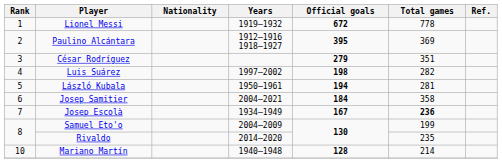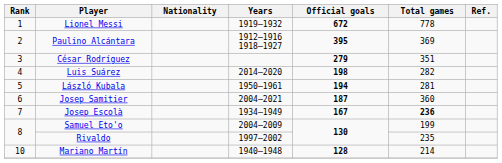 <table class="wikitable sortable" style=text-align:center;width:90%>
 <tr>
 <th>Rank</th>
 <th>Player</th>
 <th>Nationality</th>
 <th>Years</th>
 <th>Official goals</th>
 <th>Total games</th>
 <th>Ref.</th>
 </tr>
 <tr>
 <td>1</td>
 <td><a href='#'>Lionel Messi</a></td>
 <td align="left"></td>
 <td>1919–1932</td>
 <td><strong>672</strong></td>
 <td>778</td>
 <td></td>
 </tr>
 <tr>
 <td>2</td>
 <td><a href='#'>Paulino Alcántara</a></td>
 <td align="left"></td>
 <td>1912–1916<br>1918–1927</td>
 <td><strong>395</strong></td>
 <td>369</td>
 <td></td>
 </tr>
 <tr>
 <td>3</td>
 <td><a href='#'>César Rodríguez</a></td>
 <td align="left"></td>
 <td></td>
 <td><strong>279</strong></td>
 <td>351</td>
 <td></td>
 </tr>
 <tr>
 <td>4</td>
 <td><a href='#'>Luis Suárez</a></td>
 <td align="left"></td>
-<td>1997–2002</td>
+<td>2014–2020</td>
 <td><strong>198</strong></td>
 <td>282</td>
 <td></td>
 </tr>
 <tr>
 <td>5</td>
 <td><a href='#'>László Kubala</a></td>
 <td align="left"></td>
 <td>1950–1961</td>
 <td><strong>194</strong></td>
 <td>281</td>
 <td></td>
 </tr>
 <tr>
 <td>6</td>
 <td><a href='#'>Josep Samitier</a></td>
 <td align="left"></td>
 <td>2004–2021</td>
-<td><strong>184</strong></td>
-<td>358</td>
+<td><strong>187</strong></td>
+<td>360</td>
 <td></td>
 </tr>
 <tr>
 <td>7</td>
 <td><a href='#'>Josep Escolà</a></td>
 <td align="left"></td>
 <td>1934–1949</td>
 <td><strong>167</strong></td>
 <td><strong>236</strong></td>
 <td></td>
 </tr>
 <tr>
 <td rowspan=2>8</td>
 <td><a href='#'>Samuel Eto'o</a></td>
 <td align="left"></td>
 <td>2004–2009</td>
 <td rowspan=2><strong>130</strong></td>
 <td>199</td>
 <td></td>
 </tr>
 <tr>
 <td><a href='#'>Rivaldo</a></td>
 <td align="left"></td>
-<td>2014–2020</td>
+<td>1997–2002</td>
 <td>235</td>
 <td></td>
 </tr>
 <tr>
 <td>10</td>
 <td><a href='#'>Mariano Martín</a></td>
 <td align="left"></td>
 <td>1940–1948</td>
 <td><strong>128</strong></td>
 <td>214</td>
 <td></td>
 </tr>
 <tr>
 </tr>
 </table>
